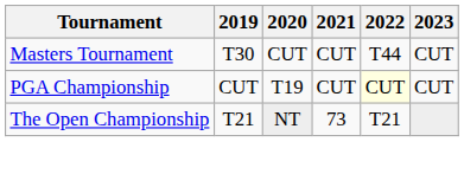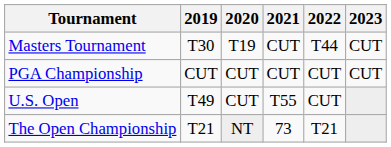 <table class="wikitable" style="font-size:95%;text-align:center;">
 <tr>
 <th>Tournament</th>
 <th>2019</th>
 <th>2020</th>
 <th>2021</th>
 <th>2022</th>
 <th>2023</th>
 </tr>
 <tr>
 <td align=left><a href='#'>Masters Tournament</a></td>
 <td>T30</td>
-<td>CUT</td>
+<td>T19</td>
 <td>CUT</td>
 <td>T44</td>
 <td>CUT</td>
 </tr>
 <tr>
 <td align=left><a href='#'>PGA Championship</a></td>
 <td>CUT</td>
-<td>T19</td>
 <td>CUT</td>
-<td style="background: lightyellow;">CUT</td>
 <td>CUT</td>
+<td>CUT</td>
+<td>CUT</td>
+</tr>
+<tr>
+<td align=left><a href='#'>U.S. Open</a></td>
+<td>T49</td>
+<td>CUT</td>
+<td>T55</td>
+<td>CUT</td>
+<td style="background:#eeeeee;"></td>
 </tr>
 <tr>
 <td align=left><a href='#'>The Open Championship</a></td>
 <td>T21</td>
 <td style="background:#eeeeee;">NT</td>
 <td>73</td>
 <td>T21</td>
 <td style="background:#eeeeee;"></td>
 </tr>
 </table>
